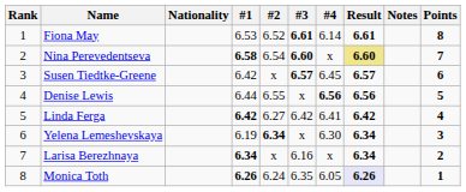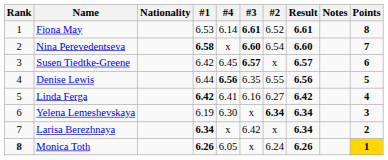 <table class="wikitable sortable" style="text-align:center">
 <tr>
 <th>Rank</th>
 <th>Name</th>
 <th>Nationality</th>
 <th>#1</th>
+<th>#4</th>
+<th>#3</th>
 <th>#2</th>
-<th>#3</th>
-<th>#4</th>
 <th>Result</th>
 <th>Notes</th>
 <th>Points</th>
 </tr>
 <tr>
 <td>1</td>
 <td align=left><a href='#'>Fiona May</a></td>
 <td align=left></td>
 <td>6.53</td>
+<td>6.14</td>
+<td><strong>6.61</strong></td>
 <td>6.52</td>
-<td><strong>6.61</strong></td>
-<td>6.14</td>
 <td><strong>6.61</strong></td>
 <td></td>
 <td><strong>8</strong></td>
 </tr>
 <tr>
 <td>2</td>
 <td align=left><a href='#'>Nina Perevedentseva</a></td>
 <td align=left></td>
 <td><strong>6.58</strong></td>
+<td>x</td>
+<td><strong>6.60</strong></td>
 <td>6.54</td>
 <td><strong>6.60</strong></td>
-<td>x</td>
-<td style="background: khaki;"><strong>6.60</strong></td>
 <td></td>
 <td><strong>7</strong></td>
 </tr>
 <tr>
 <td>3</td>
 <td align=left><a href='#'>Susen Tiedtke-Greene</a></td>
 <td align=left></td>
 <td>6.42</td>
+<td>6.45</td>
+<td><strong>6.57</strong></td>
 <td>x</td>
-<td><strong>6.57</strong></td>
-<td>6.45</td>
 <td><strong>6.57</strong></td>
 <td></td>
 <td><strong>6</strong></td>
 </tr>
 <tr>
 <td>4</td>
 <td align=left><a href='#'>Denise Lewis</a></td>
 <td align=left></td>
 <td>6.44</td>
+<td><strong>6.56</strong></td>
+<td>6.35</td>
 <td>6.55</td>
-<td>x</td>
-<td><strong>6.56</strong></td>
 <td><strong>6.56</strong></td>
 <td></td>
 <td><strong>5</strong></td>
 </tr>
 <tr>
 <td>5</td>
 <td align=left><a href='#'>Linda Ferga</a></td>
 <td align=left></td>
 <td><strong>6.42</strong></td>
+<td>6.41</td>
+<td>6.16</td>
 <td>6.27</td>
-<td>6.42</td>
-<td>6.41</td>
 <td><strong>6.42</strong></td>
 <td></td>
 <td><strong>4</strong></td>
 </tr>
 <tr>
 <td>6</td>
 <td align=left><a href='#'>Yelena Lemeshevskaya</a></td>
 <td align=left></td>
 <td>6.19</td>
+<td>6.30</td>
+<td>x</td>
 <td><strong>6.34</strong></td>
-<td>x</td>
-<td>6.30</td>
 <td><strong>6.34</strong></td>
 <td></td>
 <td><strong>3</strong></td>
 </tr>
 <tr>
 <td>7</td>
 <td align=left><a href='#'>Larisa Berezhnaya</a></td>
 <td align=left></td>
 <td><strong>6.34</strong></td>
 <td>x</td>
-<td>6.16</td>
+<td>6.42</td>
 <td>x</td>
 <td><strong>6.34</strong></td>
 <td></td>
 <td><strong>2</strong></td>
 </tr>
 <tr>
-<td>8</td>
+<td><strong>8</strong></td>
 <td align=left><a href='#'>Monica Toth</a></td>
 <td align=left></td>
 <td><strong>6.26</strong></td>
+<td>6.05</td>
+<td>x</td>
 <td>6.24</td>
-<td>6.35</td>
-<td>6.05</td>
-<td style="background: lavender;"><strong>6.26</strong></td>
+<td><strong>6.26</strong></td>
 <td></td>
-<td><strong>1</strong></td>
+<td style="background: gold;"><strong>1</strong></td>
 </tr>
 </table>
